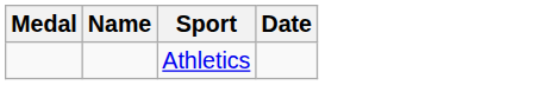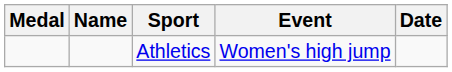 <table class="wikitable sortable"  style="font-size:95%">
 <tr>
 <th>Medal</th>
 <th>Name</th>
 <th>Sport</th>
+<th>Event</th>
 <th>Date</th>
 </tr>
 <tr>
 <td></td>
 <td></td>
 <td><a href='#'>Athletics</a></td>
+<td><a href='#'>Women's high jump</a></td>
 <td></td>
 </tr>
 </table>
